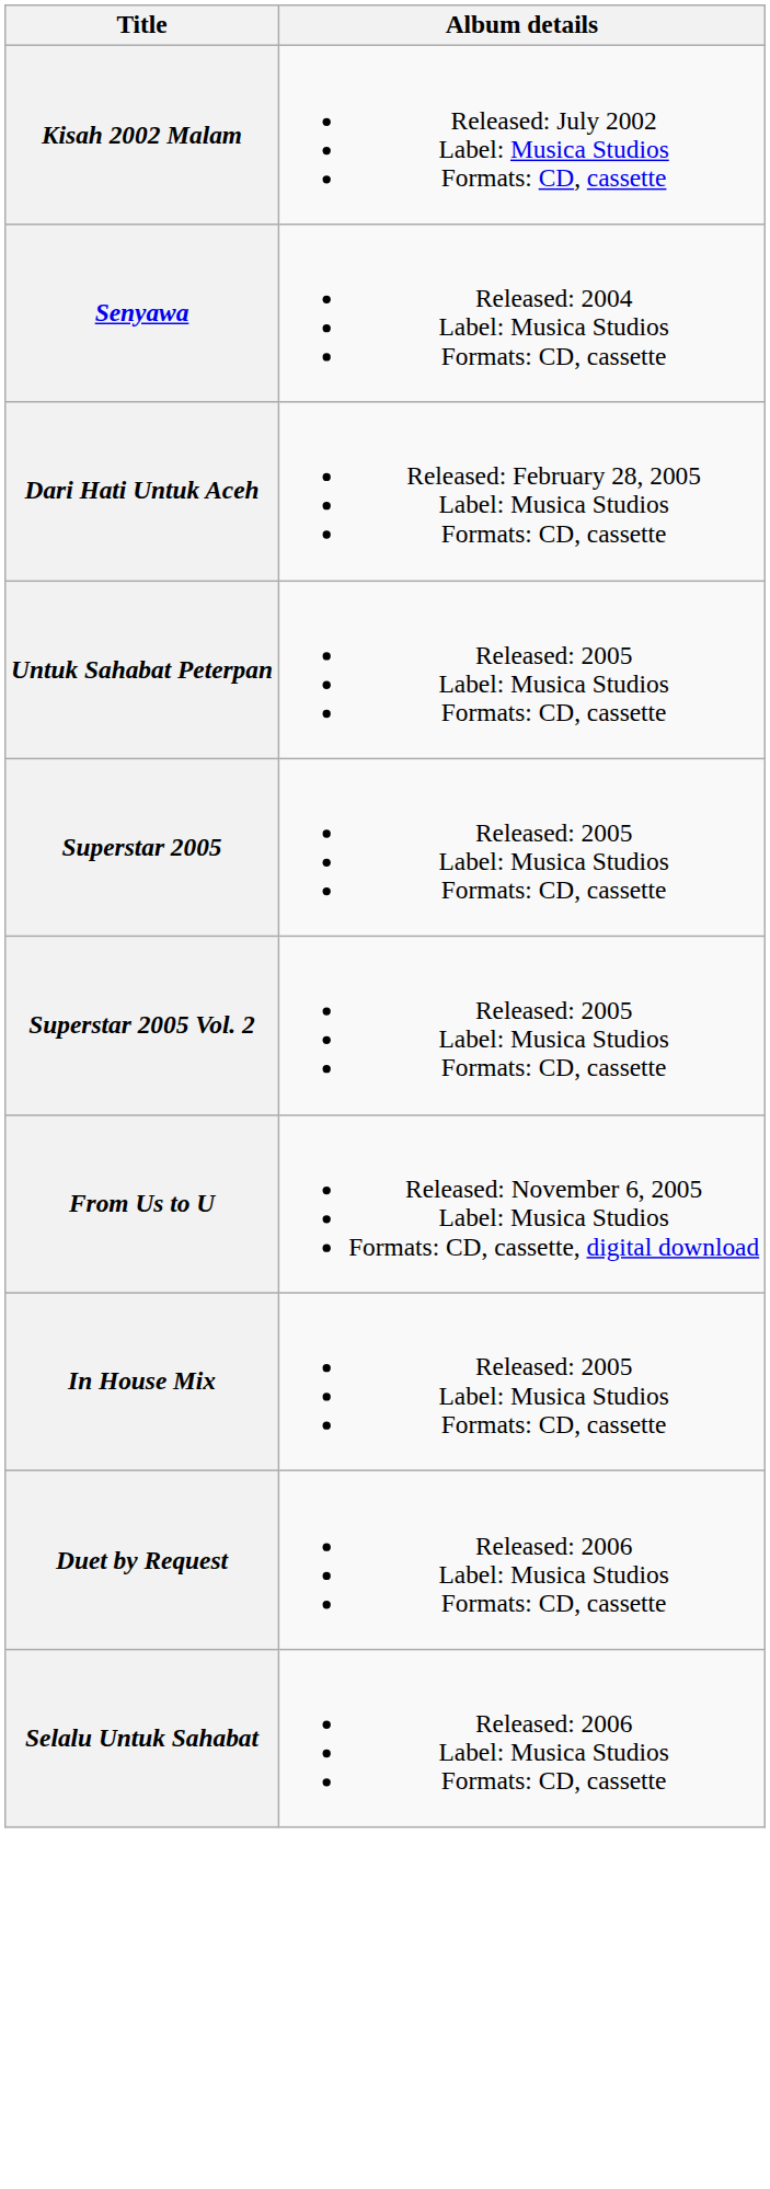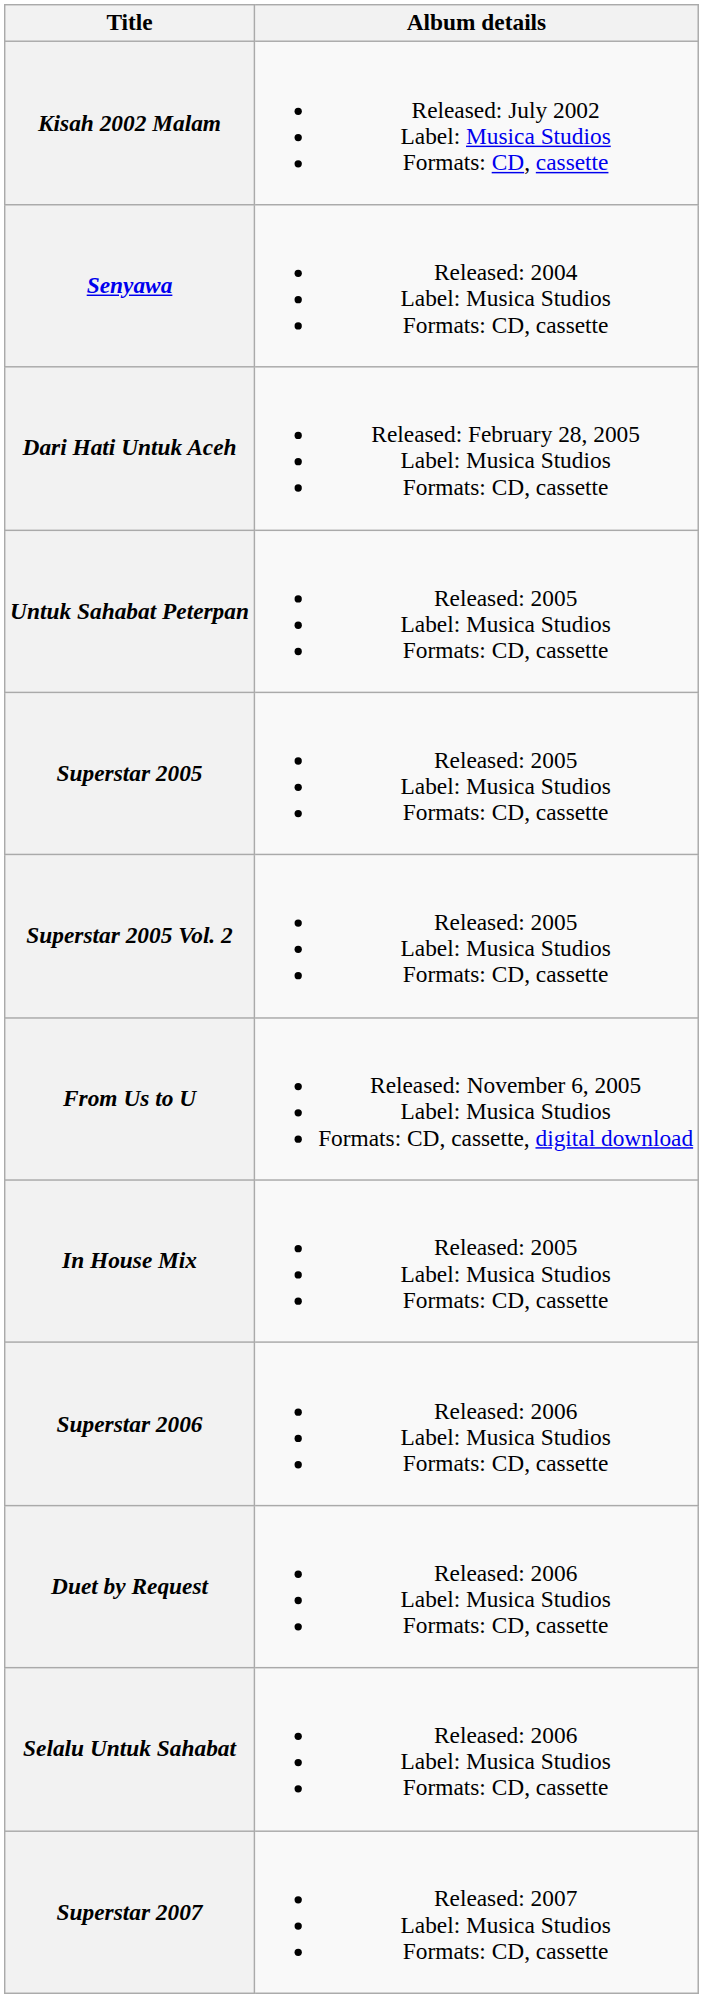 <table class="wikitable plainrowheaders" style="text-align:center;">
 <tr>
 <th scope="col">Title</th>
 <th scope="col">Album details</th>
 </tr>
 <tr>
 <th scope="row"><em>Kisah 2002 Malam</em></th>
 <td><br><ul><li>Released: July 2002</li><li>Label: <a href='#'>Musica Studios</a></li><li>Formats: <a href='#'>CD</a>, <a href='#'>cassette</a></li></ul></td>
 </tr>
 <tr>
 <th scope="row"><em><a href='#'>Senyawa</a></em></th>
 <td><br><ul><li>Released: 2004</li><li>Label: Musica Studios</li><li>Formats: CD, cassette</li></ul></td>
 </tr>
 <tr>
 <th scope="row"><em>Dari Hati Untuk Aceh</em></th>
 <td><br><ul><li>Released: February 28, 2005</li><li>Label: Musica Studios</li><li>Formats: CD, cassette</li></ul></td>
 </tr>
 <tr>
 <th scope="row"><em>Untuk Sahabat Peterpan</em></th>
 <td><br><ul><li>Released: 2005</li><li>Label: Musica Studios</li><li>Formats: CD, cassette</li></ul></td>
 </tr>
 <tr>
 <th scope="row"><em>Superstar 2005</em></th>
 <td><br><ul><li>Released: 2005</li><li>Label: Musica Studios</li><li>Formats: CD, cassette</li></ul></td>
 </tr>
 <tr>
 <th scope="row"><em>Superstar 2005 Vol. 2</em></th>
 <td><br><ul><li>Released: 2005</li><li>Label: Musica Studios</li><li>Formats: CD, cassette</li></ul></td>
 </tr>
 <tr>
 <th scope="row"><em>From Us to U</em></th>
 <td><br><ul><li>Released: November 6, 2005</li><li>Label: Musica Studios</li><li>Formats: CD, cassette, <a href='#'>digital download</a></li></ul></td>
 </tr>
 <tr>
 <th scope="row"><em>In House Mix</em></th>
 <td><br><ul><li>Released: 2005</li><li>Label: Musica Studios</li><li>Formats: CD, cassette</li></ul></td>
 </tr>
 <tr>
+<th scope="row"><em>Superstar 2006</em></th>
+<td><br><ul><li>Released: 2006</li><li>Label: Musica Studios</li><li>Formats: CD, cassette</li></ul></td>
+</tr>
+<tr>
 <th scope="row"><em>Duet by Request</em></th>
 <td><br><ul><li>Released: 2006</li><li>Label: Musica Studios</li><li>Formats: CD, cassette</li></ul></td>
 </tr>
 <tr>
 <th scope="row"><em>Selalu Untuk Sahabat</em></th>
 <td><br><ul><li>Released: 2006</li><li>Label: Musica Studios</li><li>Formats: CD, cassette</li></ul></td>
 </tr>
+<tr>
+<th scope="row"><em>Superstar 2007</em></th>
+<td><br><ul><li>Released: 2007</li><li>Label: Musica Studios</li><li>Formats: CD, cassette</li></ul></td>
+</tr>
 </table>
